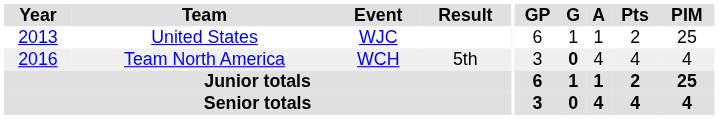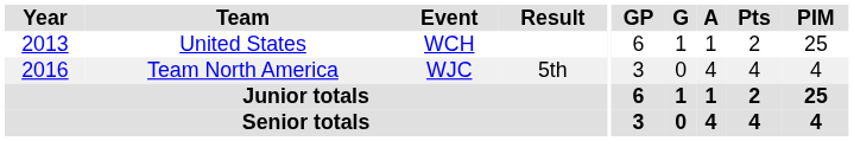 <table border="0" cellpadding="1" cellspacing="0" ID="Table3" style="text-align:center; width:40em">
 <tr ALIGN="center" bgcolor="#e0e0e0">
 <th>Year</th>
 <th>Team</th>
 <th>Event</th>
 <th>Result</th>
 <th rowspan="99" bgcolor="#ffffff"></th>
 <th>GP</th>
 <th>G</th>
 <th>A</th>
 <th>Pts</th>
 <th>PIM</th>
 </tr>
 <tr>
 <td><a href='#'>2013</a></td>
 <td><a href='#'>United States</a></td>
-<td><a href='#'>WJC</a></td>
+<td><a href='#'>WCH</a></td>
 <td></td>
 <td>6</td>
 <td>1</td>
 <td>1</td>
 <td>2</td>
 <td>25</td>
 </tr>
 <tr bgcolor="#f0f0f0">
 <td><a href='#'>2016</a></td>
 <td><a href='#'>Team North America</a></td>
-<td><a href='#'>WCH</a></td>
+<td><a href='#'>WJC</a></td>
 <td>5th</td>
 <td>3</td>
-<td><strong>0</strong></td>
+<td>0</td>
 <td>4</td>
 <td>4</td>
 <td>4</td>
 </tr>
 <tr bgcolor="#e0e0e0">
 <th colspan="4">Junior totals</th>
 <th>6</th>
 <th>1</th>
 <th>1</th>
 <th>2</th>
 <th>25</th>
 </tr>
 <tr bgcolor="#e0e0e0">
 <th colspan="4">Senior totals</th>
 <th>3</th>
 <th>0</th>
 <th>4</th>
 <th>4</th>
 <th>4</th>
 </tr>
 </table>
